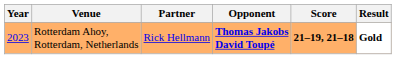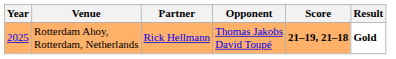 <table class="sortable wikitable" style="font-size: 90%;">
 <tr>
 <th>Year</th>
 <th>Venue</th>
 <th>Partner</th>
 <th>Opponent</th>
 <th>Score</th>
 <th>Result</th>
 </tr>
 <tr style="background:#FFB069">
-<td align="center"><a href='#'>2023</a></td>
+<td align="center"><a href='#'>2025</a></td>
 <td align="left">Rotterdam Ahoy,<br>Rotterdam, Netherlands</td>
 <td align="left"> <a href='#'>Rick Hellmann</a></td>
-<td align="left"><strong> <a href='#'>Thomas Jakobs</a><br> <a href='#'>David Toupé</a></strong></td>
+<td align="left"> <a href='#'>Thomas Jakobs</a><br> <a href='#'>David Toupé</a></td>
 <td align="left"><strong>21–19, 21–18</strong></td>
 <td style="text-align:left; background:white"> <strong>Gold</strong></td>
 </tr>
 </table>
